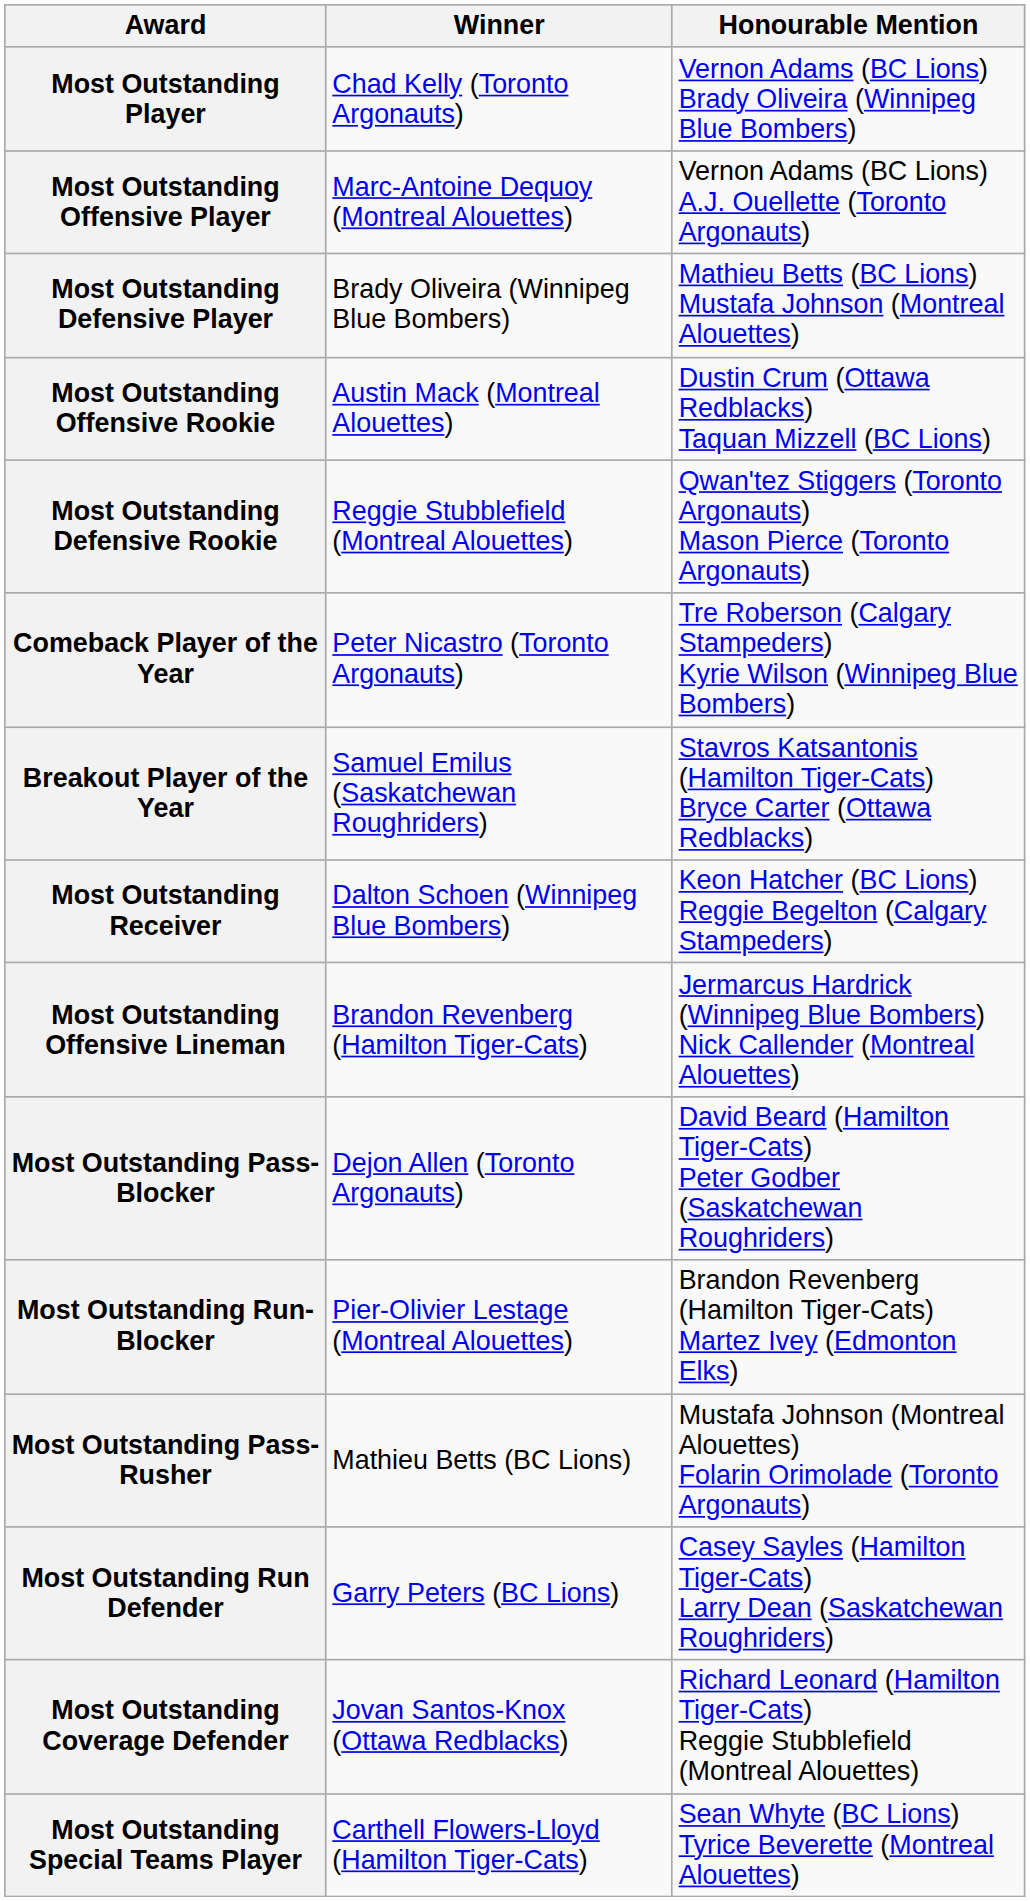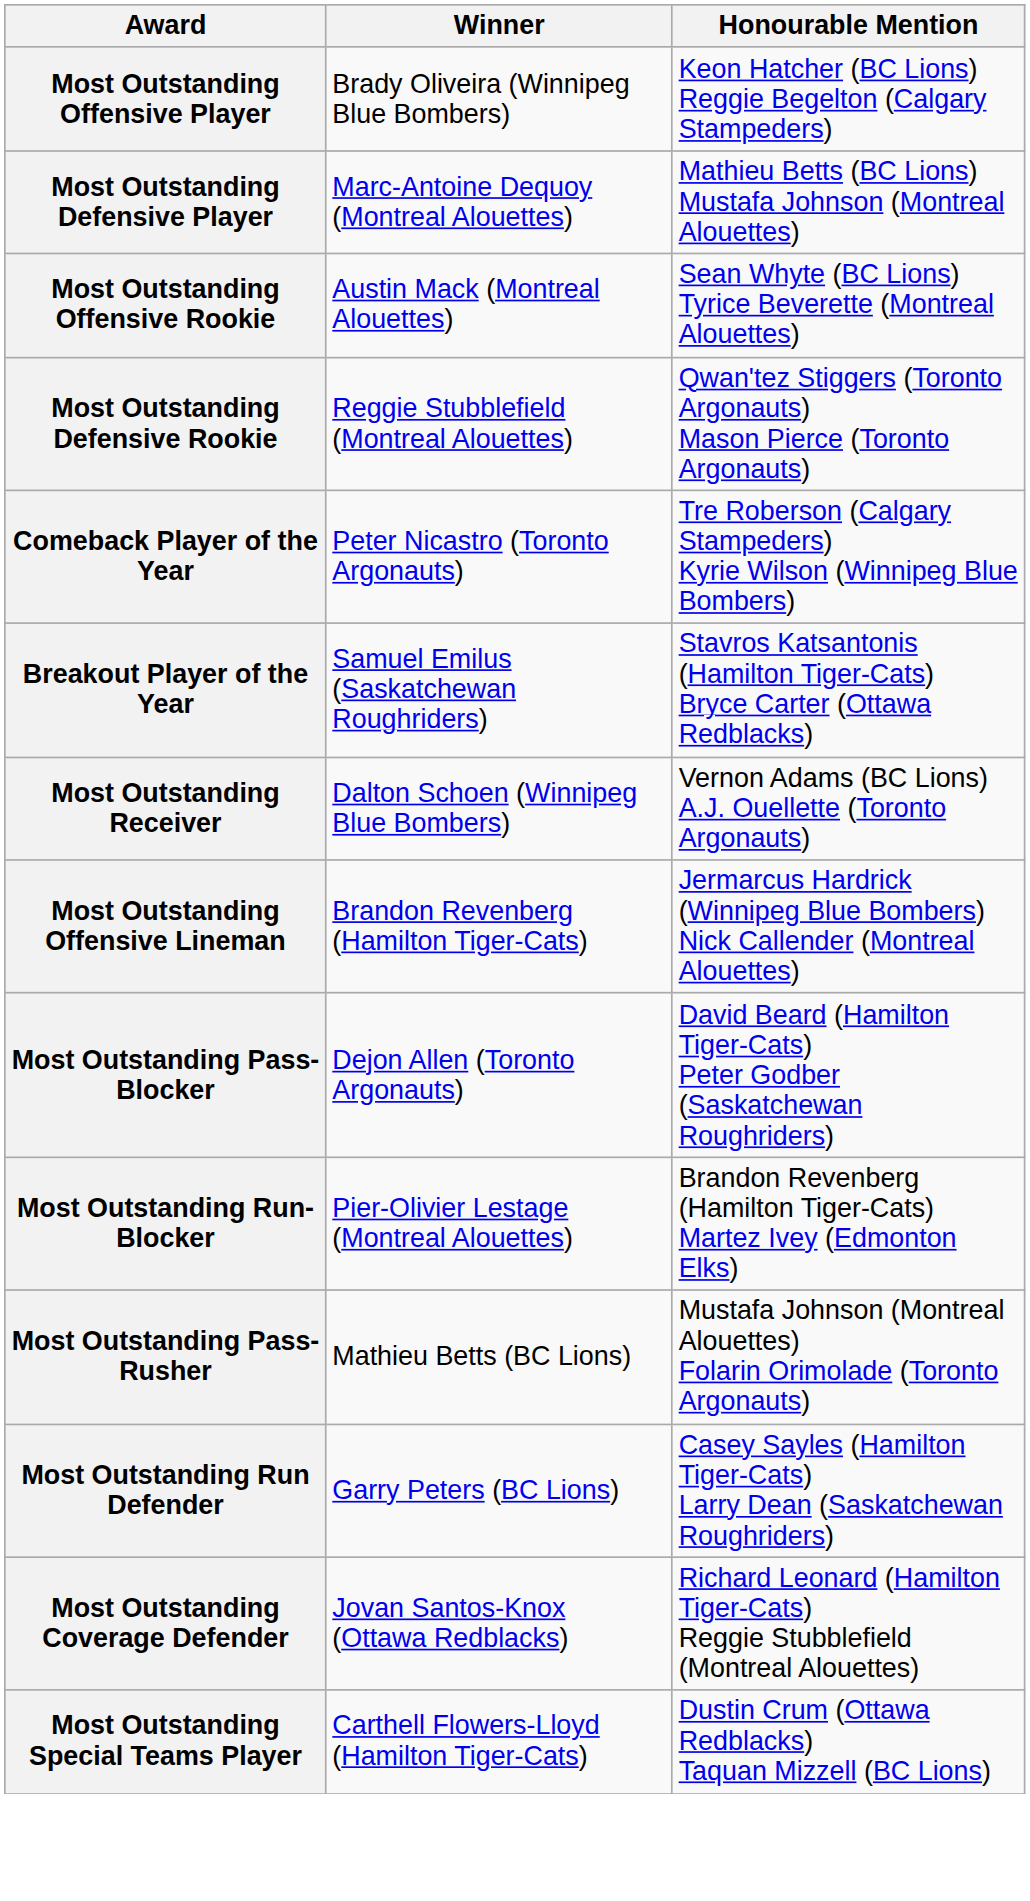 <table class="wikitable collapsible collapsed">
 <tr>
 <th>Award</th>
 <th>Winner</th>
 <th>Honourable Mention</th>
 </tr>
 <tr>
-<th>Most Outstanding Player</th>
-<td><a href='#'>Chad Kelly</a> (<a href='#'>Toronto Argonauts</a>)</td>
-<td><a href='#'>Vernon Adams</a> (<a href='#'>BC Lions</a>)<br><a href='#'>Brady Oliveira</a> (<a href='#'>Winnipeg Blue Bombers</a>)</td>
-</tr>
-<tr>
 <th>Most Outstanding Offensive Player</th>
-<td><a href='#'>Marc-Antoine Dequoy</a> (<a href='#'>Montreal Alouettes</a>)</td>
-<td>Vernon Adams (BC Lions)<br><a href='#'>A.J. Ouellette</a> (<a href='#'>Toronto Argonauts</a>)</td>
+<td>Brady Oliveira (Winnipeg Blue Bombers)</td>
+<td><a href='#'>Keon Hatcher</a> (<a href='#'>BC Lions</a>)<br><a href='#'>Reggie Begelton</a> (<a href='#'>Calgary Stampeders</a>)</td>
 </tr>
 <tr>
 <th>Most Outstanding Defensive Player</th>
-<td>Brady Oliveira (Winnipeg Blue Bombers)</td>
+<td><a href='#'>Marc-Antoine Dequoy</a> (<a href='#'>Montreal Alouettes</a>)</td>
 <td><a href='#'>Mathieu Betts</a> (<a href='#'>BC Lions</a>)<br><a href='#'>Mustafa Johnson</a> (<a href='#'>Montreal Alouettes</a>)</td>
 </tr>
 <tr>
 <th>Most Outstanding Offensive Rookie</th>
 <td><a href='#'>Austin Mack</a> (<a href='#'>Montreal Alouettes</a>)</td>
-<td><a href='#'>Dustin Crum</a> (<a href='#'>Ottawa Redblacks</a>)<br><a href='#'>Taquan Mizzell</a> (<a href='#'>BC Lions</a>)</td>
+<td><a href='#'>Sean Whyte</a> (<a href='#'>BC Lions</a>)<br><a href='#'>Tyrice Beverette</a> (<a href='#'>Montreal Alouettes</a>)</td>
 </tr>
 <tr>
 <th>Most Outstanding Defensive Rookie</th>
 <td><a href='#'>Reggie Stubblefield</a> (<a href='#'>Montreal Alouettes</a>)</td>
 <td><a href='#'>Qwan'tez Stiggers</a> (<a href='#'>Toronto Argonauts</a>)<br><a href='#'>Mason Pierce</a> (<a href='#'>Toronto Argonauts</a>)</td>
 </tr>
 <tr>
 <th>Comeback Player of the Year</th>
 <td><a href='#'>Peter Nicastro</a> (<a href='#'>Toronto Argonauts</a>)</td>
 <td><a href='#'>Tre Roberson</a> (<a href='#'>Calgary Stampeders</a>)<br><a href='#'>Kyrie Wilson</a> (<a href='#'>Winnipeg Blue Bombers</a>)</td>
 </tr>
 <tr>
 <th>Breakout Player of the Year</th>
 <td><a href='#'>Samuel Emilus</a> (<a href='#'>Saskatchewan Roughriders</a>)</td>
 <td><a href='#'>Stavros Katsantonis</a> (<a href='#'>Hamilton Tiger-Cats</a>)<br><a href='#'>Bryce Carter</a> (<a href='#'>Ottawa Redblacks</a>)</td>
 </tr>
 <tr>
 <th>Most Outstanding Receiver</th>
 <td><a href='#'>Dalton Schoen</a> (<a href='#'>Winnipeg Blue Bombers</a>)</td>
-<td><a href='#'>Keon Hatcher</a> (<a href='#'>BC Lions</a>)<br><a href='#'>Reggie Begelton</a> (<a href='#'>Calgary Stampeders</a>)</td>
+<td>Vernon Adams (BC Lions)<br><a href='#'>A.J. Ouellette</a> (<a href='#'>Toronto Argonauts</a>)</td>
 </tr>
 <tr>
 <th>Most Outstanding Offensive Lineman</th>
 <td><a href='#'>Brandon Revenberg</a> (<a href='#'>Hamilton Tiger-Cats</a>)</td>
 <td><a href='#'>Jermarcus Hardrick</a> (<a href='#'>Winnipeg Blue Bombers</a>)<br><a href='#'>Nick Callender</a> (<a href='#'>Montreal Alouettes</a>)</td>
 </tr>
 <tr>
 <th>Most Outstanding Pass-Blocker</th>
 <td><a href='#'>Dejon Allen</a> (<a href='#'>Toronto Argonauts</a>)</td>
 <td><a href='#'>David Beard</a> (<a href='#'>Hamilton Tiger-Cats</a>)<br><a href='#'>Peter Godber</a> (<a href='#'>Saskatchewan Roughriders</a>)</td>
 </tr>
 <tr>
 <th>Most Outstanding Run-Blocker</th>
 <td><a href='#'>Pier-Olivier Lestage</a> (<a href='#'>Montreal Alouettes</a>)</td>
 <td>Brandon Revenberg (Hamilton Tiger-Cats)<br><a href='#'>Martez Ivey</a> (<a href='#'>Edmonton Elks</a>)</td>
 </tr>
 <tr>
 <th>Most Outstanding Pass-Rusher</th>
 <td>Mathieu Betts (BC Lions)</td>
 <td>Mustafa Johnson (Montreal Alouettes)<br><a href='#'>Folarin Orimolade</a> (<a href='#'>Toronto Argonauts</a>)</td>
 </tr>
 <tr>
 <th>Most Outstanding Run Defender</th>
 <td><a href='#'>Garry Peters</a> (<a href='#'>BC Lions</a>)</td>
 <td><a href='#'>Casey Sayles</a> (<a href='#'>Hamilton Tiger-Cats</a>)<br><a href='#'>Larry Dean</a> (<a href='#'>Saskatchewan Roughriders</a>)</td>
 </tr>
 <tr>
 <th>Most Outstanding Coverage Defender</th>
 <td><a href='#'>Jovan Santos-Knox</a> (<a href='#'>Ottawa Redblacks</a>)</td>
 <td><a href='#'>Richard Leonard</a> (<a href='#'>Hamilton Tiger-Cats</a>)<br>Reggie Stubblefield (Montreal Alouettes)</td>
 </tr>
 <tr>
 <th>Most Outstanding Special Teams Player</th>
 <td><a href='#'>Carthell Flowers-Lloyd</a> (<a href='#'>Hamilton Tiger-Cats</a>)</td>
-<td><a href='#'>Sean Whyte</a> (<a href='#'>BC Lions</a>)<br><a href='#'>Tyrice Beverette</a> (<a href='#'>Montreal Alouettes</a>)</td>
+<td><a href='#'>Dustin Crum</a> (<a href='#'>Ottawa Redblacks</a>)<br><a href='#'>Taquan Mizzell</a> (<a href='#'>BC Lions</a>)</td>
 </tr>
 </table>
